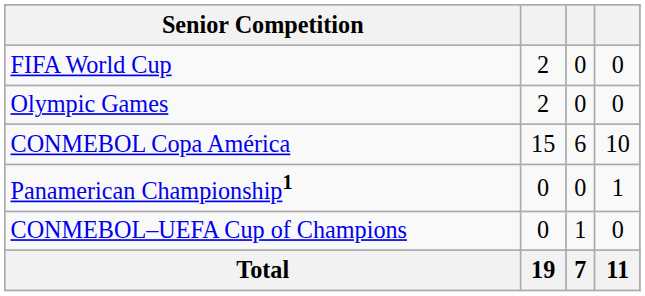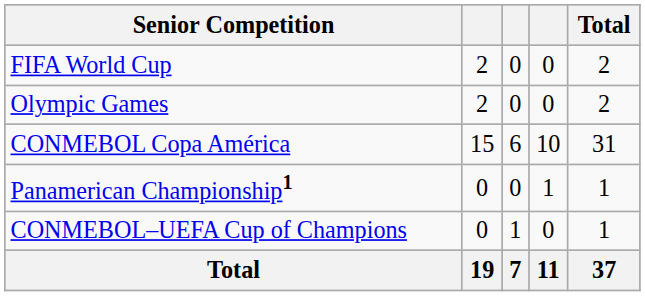 <table class="wikitable" width=30% style="font-size:90%; text-align:center;">
 <tr>
 <th>Senior Competition</th>
 <th></th>
 <th></th>
 <th></th>
+<th>Total</th>
 </tr>
 <tr>
 <td align=left><a href='#'>FIFA World Cup</a></td>
 <td>2</td>
 <td>0</td>
 <td>0</td>
+<td>2</td>
 </tr>
 <tr>
 <td align="left"><a href='#'>Olympic Games</a></td>
 <td>2</td>
 <td>0</td>
 <td>0</td>
+<td>2</td>
 </tr>
 <tr>
 <td align=left><a href='#'>CONMEBOL Copa América</a></td>
 <td>15</td>
 <td>6</td>
 <td>10</td>
+<td>31</td>
 </tr>
 <tr>
 <td align=left><a href='#'>Panamerican Championship</a><sup><strong>1</strong></sup></td>
 <td>0</td>
 <td>0</td>
+<td>1</td>
 <td>1</td>
 </tr>
 <tr>
 <td align=left><a href='#'>CONMEBOL–UEFA Cup of Champions</a></td>
 <td>0</td>
 <td>1</td>
 <td>0</td>
+<td>1</td>
 </tr>
 <tr>
 <th>Total</th>
 <th>19</th>
 <th>7</th>
 <th>11</th>
+<th>37</th>
 </tr>
 </table>
